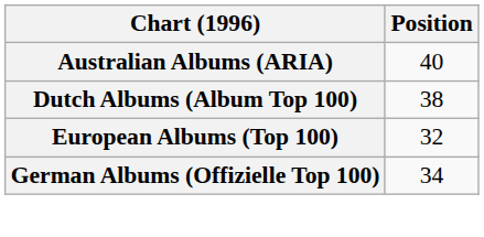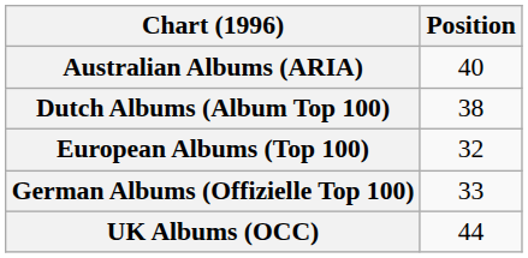 <table class="wikitable plainrowheaders sortable" style="text-align:center;">
 <tr>
 <th>Chart (1996)</th>
 <th>Position</th>
 </tr>
 <tr>
 <th scope="row">Australian Albums (ARIA)</th>
 <td>40</td>
 </tr>
 <tr>
 <th scope="row">Dutch Albums (Album Top 100)</th>
 <td>38</td>
 </tr>
 <tr>
 <th scope="row">European Albums (Top 100)</th>
 <td>32</td>
 </tr>
 <tr>
 <th scope="row">German Albums (Offizielle Top 100)</th>
-<td align="center">34</td>
+<td align="center">33</td>
+</tr>
+<tr>
+<th scope="row">UK Albums (OCC)</th>
+<td>44</td>
 </tr>
 </table>
